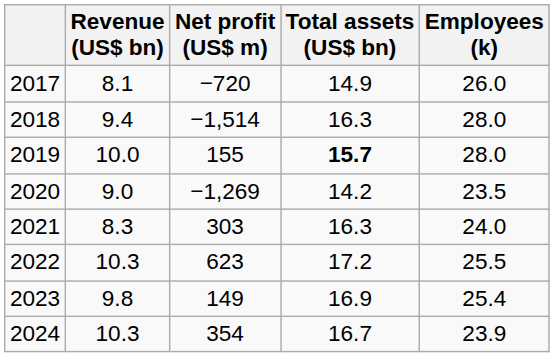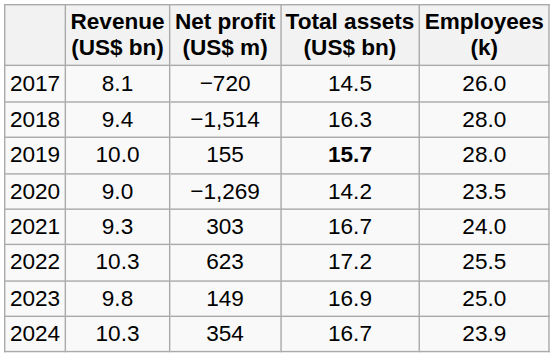 <table class="wikitable" style="text-align:center">
 <tr>
 <th></th>
 <th>Revenue<br>(US$ bn)</th>
 <th>Net profit<br>(US$ m)</th>
 <th>Total assets<br>(US$ bn)</th>
 <th>Employees<br>(k)</th>
 </tr>
 <tr>
 <td>2017</td>
 <td>8.1</td>
 <td><span>−720</span></td>
-<td>14.9</td>
+<td>14.5</td>
 <td>26.0</td>
 </tr>
 <tr>
 <td>2018</td>
 <td>9.4</td>
 <td><span>−1,514</span></td>
 <td>16.3</td>
 <td>28.0</td>
 </tr>
 <tr>
 <td>2019</td>
 <td>10.0</td>
 <td>155</td>
 <td><strong>15.7</strong></td>
 <td>28.0</td>
 </tr>
 <tr>
 <td>2020</td>
 <td>9.0</td>
 <td><span>−1,269</span></td>
 <td>14.2</td>
 <td>23.5</td>
 </tr>
 <tr>
 <td>2021</td>
-<td>8.3</td>
+<td>9.3</td>
 <td>303</td>
-<td>16.3</td>
+<td>16.7</td>
 <td>24.0</td>
 </tr>
 <tr>
 <td>2022</td>
 <td>10.3</td>
 <td>623</td>
 <td>17.2</td>
 <td>25.5</td>
 </tr>
 <tr>
 <td>2023</td>
 <td>9.8</td>
 <td>149</td>
 <td>16.9</td>
-<td>25.4</td>
+<td>25.0</td>
 </tr>
 <tr>
 <td>2024</td>
 <td>10.3</td>
 <td>354</td>
 <td>16.7</td>
 <td>23.9</td>
 </tr>
 </table>
